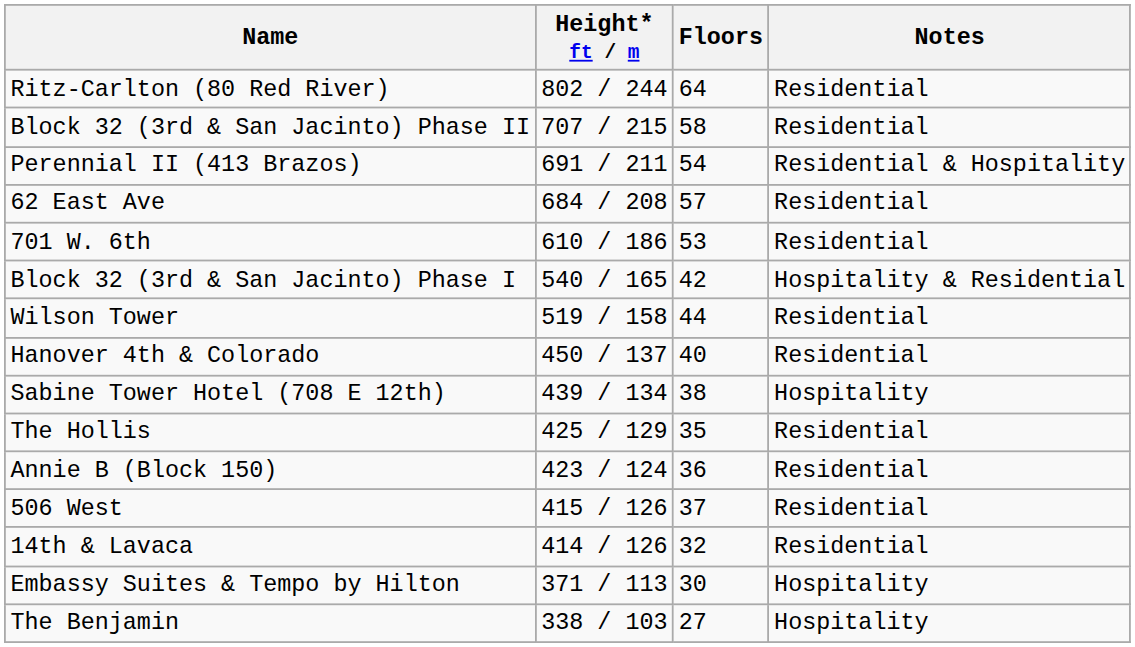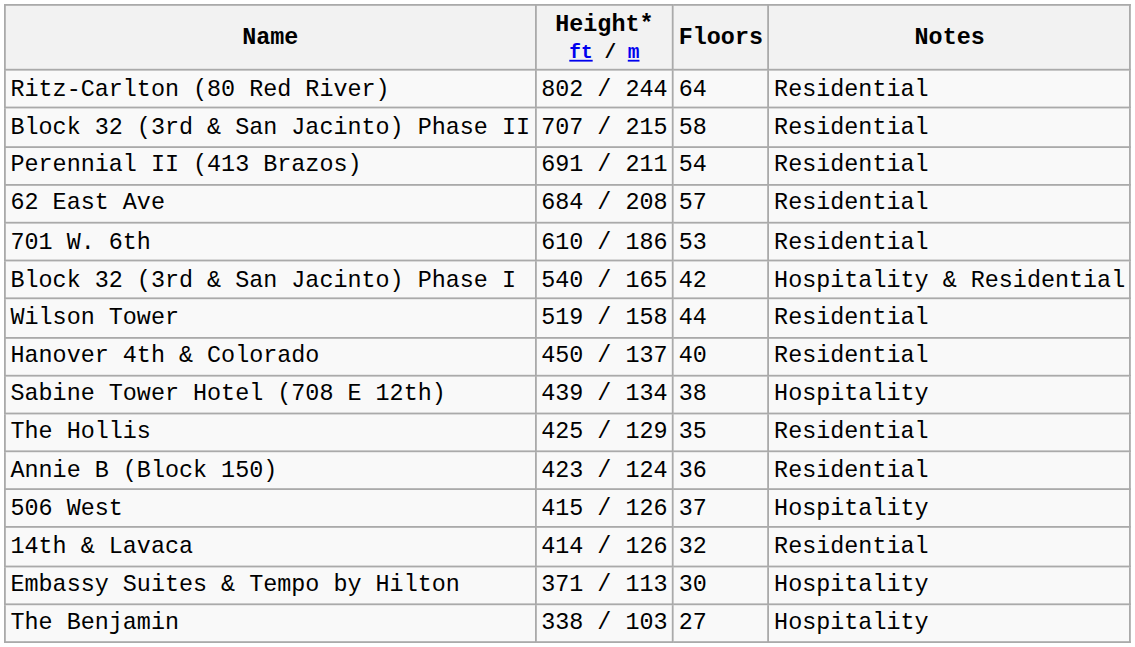 <table class="wikitable">
 <tr>
 <th>Name</th>
 <th>Height*<br><small><a href='#'>ft</a> / <a href='#'>m</a></small></th>
 <th>Floors</th>
 <th>Notes</th>
 </tr>
 <tr>
 <td>Ritz-Carlton (80 Red River)</td>
 <td>802 / 244</td>
 <td>64</td>
 <td>Residential</td>
 </tr>
 <tr>
 <td>Block 32 (3rd & San Jacinto) Phase II</td>
 <td>707 / 215</td>
 <td>58</td>
 <td>Residential</td>
 </tr>
 <tr>
 <td>Perennial II (413 Brazos)</td>
 <td>691 / 211</td>
 <td>54</td>
-<td>Residential & Hospitality </td>
+<td>Residential</td>
 </tr>
 <tr>
 <td>62 East Ave</td>
 <td>684 / 208</td>
 <td>57</td>
 <td>Residential</td>
 </tr>
 <tr>
 <td>701 W. 6th</td>
 <td>610 / 186</td>
 <td>53</td>
 <td>Residential</td>
 </tr>
 <tr>
 <td>Block 32 (3rd & San Jacinto) Phase I</td>
 <td>540 / 165</td>
 <td>42</td>
 <td>Hospitality & Residential</td>
 </tr>
 <tr>
 <td>Wilson Tower</td>
 <td>519 / 158</td>
 <td>44</td>
 <td>Residential</td>
 </tr>
 <tr>
 <td>Hanover 4th & Colorado</td>
 <td>450 / 137</td>
 <td>40</td>
 <td>Residential</td>
 </tr>
 <tr>
 <td>Sabine Tower Hotel (708 E 12th)</td>
 <td>439 / 134</td>
 <td>38</td>
 <td>Hospitality</td>
 </tr>
 <tr>
 <td>The Hollis</td>
 <td>425 / 129</td>
 <td>35</td>
 <td>Residential</td>
 </tr>
 <tr>
 <td>Annie B (Block 150)</td>
 <td>423 / 124</td>
 <td>36</td>
 <td>Residential</td>
 </tr>
 <tr>
 <td>506 West</td>
 <td>415 / 126</td>
 <td>37</td>
-<td>Residential</td>
+<td>Hospitality</td>
 </tr>
 <tr>
 <td>14th & Lavaca</td>
 <td>414 / 126</td>
 <td>32</td>
 <td>Residential</td>
 </tr>
 <tr>
 <td>Embassy Suites & Tempo by Hilton</td>
 <td>371 / 113</td>
 <td>30</td>
 <td>Hospitality</td>
 </tr>
 <tr>
 <td>The Benjamin</td>
 <td>338 / 103</td>
 <td>27</td>
 <td>Hospitality</td>
 </tr>
 </table>
